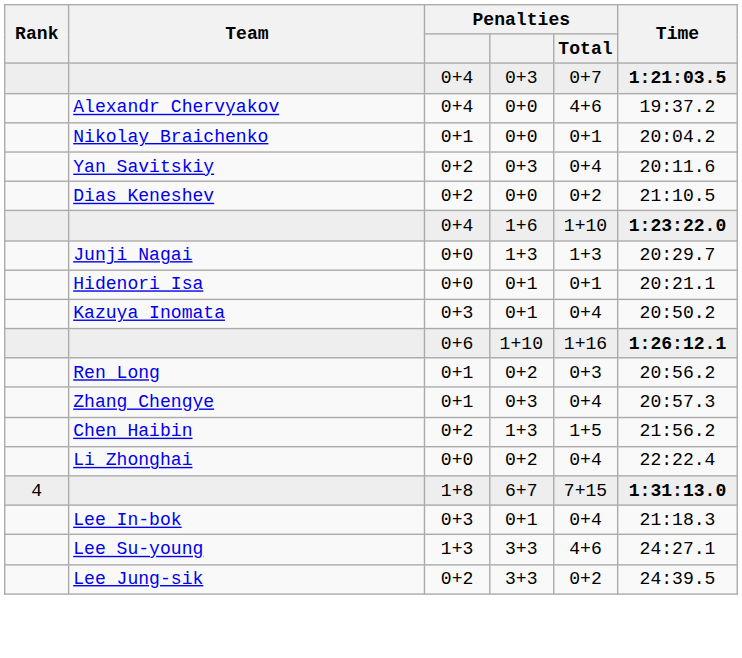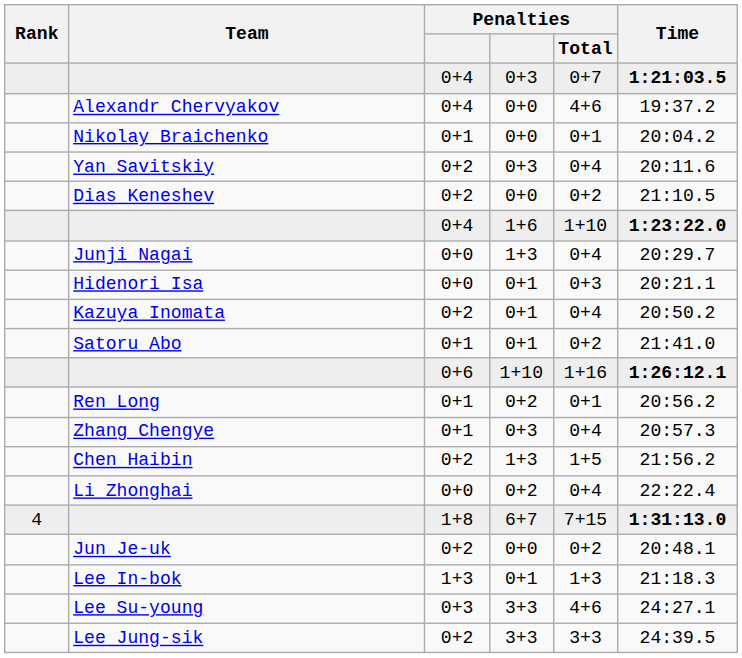 <table class=wikitable style="text-align:center">
 <tr>
 <th rowspan=2 width=40>Rank</th>
 <th rowspan=2 width=250>Team</th>
 <th colspan=3>Penalties</th>
 <th rowspan=2 width=80>Time</th>
 </tr>
 <tr>
 <th width=40></th>
 <th width=40></th>
 <th width=40>Total</th>
 </tr>
 <tr bgcolor=eeeeee>
 <td></td>
 <td align=left></td>
 <td>0+4</td>
 <td>0+3</td>
 <td>0+7</td>
 <td><strong>1:21:03.5</strong></td>
 </tr>
 <tr>
 <td></td>
 <td align=left><a href='#'>Alexandr Chervyakov</a></td>
 <td>0+4</td>
 <td>0+0</td>
 <td>4+6</td>
 <td>19:37.2</td>
 </tr>
 <tr>
 <td></td>
 <td align=left><a href='#'>Nikolay Braichenko</a></td>
 <td>0+1</td>
 <td>0+0</td>
 <td>0+1</td>
 <td>20:04.2</td>
 </tr>
 <tr>
 <td></td>
 <td align=left><a href='#'>Yan Savitskiy</a></td>
 <td>0+2</td>
 <td>0+3</td>
 <td>0+4</td>
 <td>20:11.6</td>
 </tr>
 <tr>
 <td></td>
 <td align=left><a href='#'>Dias Keneshev</a></td>
 <td>0+2</td>
 <td>0+0</td>
 <td>0+2</td>
 <td>21:10.5</td>
 </tr>
 <tr bgcolor=eeeeee>
 <td></td>
 <td align=left></td>
 <td>0+4</td>
 <td>1+6</td>
 <td>1+10</td>
 <td><strong>1:23:22.0</strong></td>
 </tr>
 <tr>
 <td></td>
 <td align=left><a href='#'>Junji Nagai</a></td>
 <td>0+0</td>
 <td>1+3</td>
-<td>1+3</td>
+<td>0+4</td>
 <td>20:29.7</td>
 </tr>
 <tr>
 <td></td>
 <td align=left><a href='#'>Hidenori Isa</a></td>
 <td>0+0</td>
 <td>0+1</td>
-<td>0+1</td>
+<td>0+3</td>
 <td>20:21.1</td>
 </tr>
 <tr>
 <td></td>
 <td align=left><a href='#'>Kazuya Inomata</a></td>
-<td>0+3</td>
+<td>0+2</td>
 <td>0+1</td>
 <td>0+4</td>
 <td>20:50.2</td>
+</tr>
+<tr>
+<td></td>
+<td align=left><a href='#'>Satoru Abo</a></td>
+<td>0+1</td>
+<td>0+1</td>
+<td>0+2</td>
+<td>21:41.0</td>
 </tr>
 <tr bgcolor=eeeeee>
 <td></td>
 <td align=left></td>
 <td>0+6</td>
 <td>1+10</td>
 <td>1+16</td>
 <td><strong>1:26:12.1</strong></td>
 </tr>
 <tr>
 <td></td>
 <td align=left><a href='#'>Ren Long</a></td>
 <td>0+1</td>
 <td>0+2</td>
-<td>0+3</td>
+<td>0+1</td>
 <td>20:56.2</td>
 </tr>
 <tr>
 <td></td>
 <td align=left><a href='#'>Zhang Chengye</a></td>
 <td>0+1</td>
 <td>0+3</td>
 <td>0+4</td>
 <td>20:57.3</td>
 </tr>
 <tr>
 <td></td>
 <td align=left><a href='#'>Chen Haibin</a></td>
 <td>0+2</td>
 <td>1+3</td>
 <td>1+5</td>
 <td>21:56.2</td>
 </tr>
 <tr>
 <td></td>
 <td align=left><a href='#'>Li Zhonghai</a></td>
 <td>0+0</td>
 <td>0+2</td>
 <td>0+4</td>
 <td>22:22.4</td>
 </tr>
 <tr bgcolor=eeeeee>
 <td>4</td>
 <td align=left></td>
 <td>1+8</td>
 <td>6+7</td>
 <td>7+15</td>
 <td><strong>1:31:13.0</strong></td>
 </tr>
 <tr>
 <td></td>
+<td align=left><a href='#'>Jun Je-uk</a></td>
+<td>0+2</td>
+<td>0+0</td>
+<td>0+2</td>
+<td>20:48.1</td>
+</tr>
+<tr>
+<td></td>
 <td align=left><a href='#'>Lee In-bok</a></td>
-<td>0+3</td>
+<td>1+3</td>
 <td>0+1</td>
-<td>0+4</td>
+<td>1+3</td>
 <td>21:18.3</td>
 </tr>
 <tr>
 <td></td>
 <td align=left><a href='#'>Lee Su-young</a></td>
-<td>1+3</td>
+<td>0+3</td>
 <td>3+3</td>
 <td>4+6</td>
 <td>24:27.1</td>
 </tr>
 <tr>
 <td></td>
 <td align=left><a href='#'>Lee Jung-sik</a></td>
 <td>0+2</td>
 <td>3+3</td>
-<td>0+2</td>
+<td>3+3</td>
 <td>24:39.5</td>
 </tr>
 </table>
